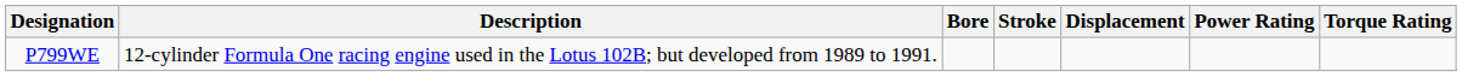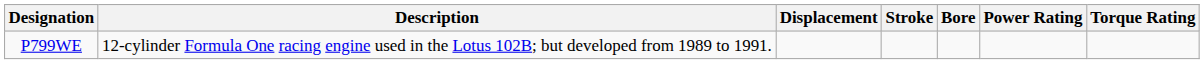 <table class="wikitable" style="text-align: center;">
 <tr>
 <th>Designation</th>
 <th>Description</th>
+<th>Displacement</th>
+<th>Stroke</th>
 <th>Bore</th>
-<th>Stroke</th>
-<th>Displacement</th>
 <th>Power Rating</th>
 <th>Torque Rating</th>
 </tr>
 <tr>
 <td><a href='#'>P799WE</a></td>
 <td>12-cylinder <a href='#'>Formula One</a> <a href='#'>racing</a> <a href='#'>engine</a> used in the <a href='#'>Lotus 102B</a>; but developed from 1989 to 1991.</td>
 <td></td>
 <td></td>
 <td></td>
 <td></td>
 <td></td>
 </tr>
 </table>
